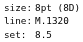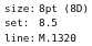 <table style="margin-left:40px;">
 <tr>
 <td>size:</td>
 <td>8pt (8D)</td>
 </tr>
 <tr>
+<td>set:</td>
+<td>8.5</td>
+</tr>
+<tr>
 <td>line:</td>
 <td>M.1320</td>
 </tr>
-<tr>
-<td>set:</td>
-<td>8.5</td>
-</tr>
 </table>
